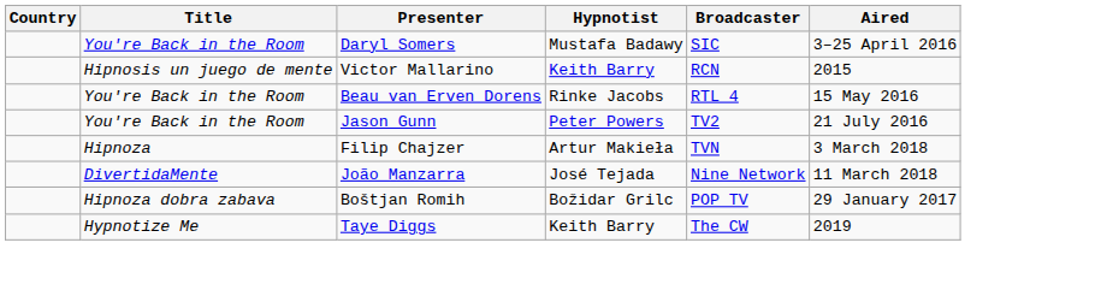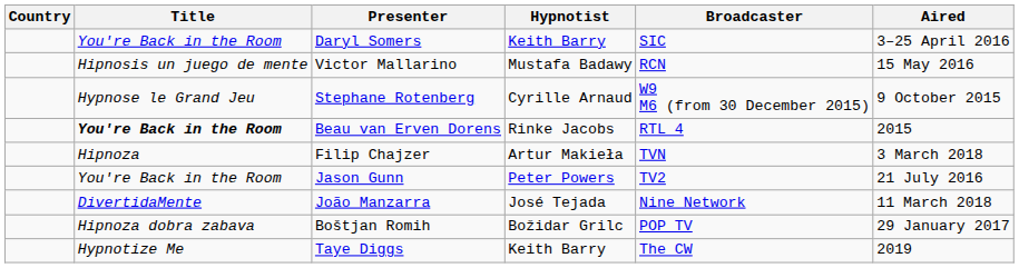 <table class="wikitable">
 <tr>
 <th>Country</th>
 <th>Title</th>
 <th>Presenter</th>
 <th>Hypnotist</th>
 <th>Broadcaster</th>
 <th>Aired</th>
 </tr>
 <tr>
 <td></td>
 <td><em><a href='#'>You're Back in the Room</a></em></td>
 <td><a href='#'>Daryl Somers</a></td>
-<td> Mustafa Badawy</td>
+<td> <a href='#'>Keith Barry</a></td>
 <td><a href='#'>SIC</a></td>
 <td>3–25 April 2016</td>
 </tr>
 <tr>
 <td></td>
 <td><em>Hipnosis un juego de mente</em></td>
 <td>Victor Mallarino</td>
-<td> <a href='#'>Keith Barry</a></td>
+<td> Mustafa Badawy</td>
 <td><a href='#'>RCN</a></td>
+<td>15 May 2016</td>
+</tr>
+<tr>
+<td></td>
+<td><em>Hypnose le Grand Jeu</em></td>
+<td><a href='#'>Stephane Rotenberg</a></td>
+<td>Cyrille Arnaud</td>
+<td><a href='#'>W9</a><br><a href='#'>M6</a> (from 30 December 2015)</td>
+<td>9 October 2015</td>
+</tr>
+<tr>
+<td></td>
+<td><strong><em>You're Back in the Room</em></strong></td>
+<td><a href='#'>Beau van Erven Dorens</a></td>
+<td>Rinke Jacobs</td>
+<td><a href='#'>RTL 4</a></td>
 <td>2015</td>
 </tr>
 <tr>
 <td></td>
-<td><em>You're Back in the Room</em></td>
-<td><a href='#'>Beau van Erven Dorens</a></td>
-<td>Rinke Jacobs</td>
-<td><a href='#'>RTL 4</a></td>
-<td>15 May 2016</td>
+<td><em>Hipnoza</em></td>
+<td>Filip Chajzer</td>
+<td>Artur Makieła</td>
+<td><a href='#'>TVN</a></td>
+<td>3 March 2018</td>
 </tr>
 <tr>
 <td></td>
 <td><em>You're Back in the Room</em></td>
 <td><a href='#'>Jason Gunn</a></td>
 <td> <a href='#'>Peter Powers</a></td>
 <td><a href='#'>TV2</a></td>
 <td>21 July 2016</td>
-</tr>
-<tr>
-<td></td>
-<td><em>Hipnoza</em></td>
-<td>Filip Chajzer</td>
-<td>Artur Makieła</td>
-<td><a href='#'>TVN</a></td>
-<td>3 March 2018</td>
 </tr>
 <tr>
 <td></td>
 <td><em><a href='#'>DivertidaMente</a></em></td>
 <td><a href='#'>João Manzarra</a></td>
 <td> José Tejada</td>
 <td><a href='#'>Nine Network</a></td>
 <td>11 March 2018</td>
 </tr>
 <tr>
 <td></td>
 <td><em>Hipnoza dobra zabava</em></td>
 <td>Boštjan Romih</td>
 <td>Božidar Grilc</td>
 <td><a href='#'>POP TV</a></td>
 <td>29 January 2017</td>
 </tr>
 <tr>
 <td></td>
 <td><em>Hypnotize Me</em></td>
 <td><a href='#'>Taye Diggs</a></td>
 <td> Keith Barry</td>
 <td><a href='#'>The CW</a></td>
 <td>2019</td>
 </tr>
 </table>
